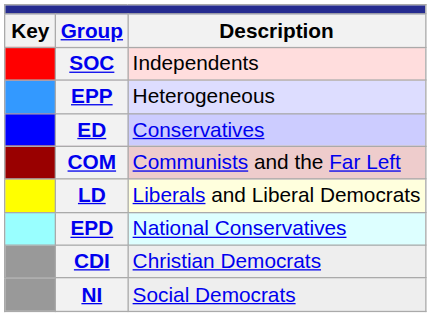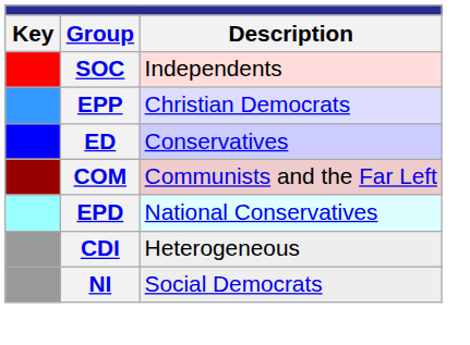 <table class="wikitable">
 <tr style="background-color:#262C90">
 <td colspan=3></td>
 </tr>
 <tr>
 <th>Key</th>
 <th><a href='#'>Group</a></th>
 <th>Description</th>
 </tr>
 <tr style="background-color:#FFDDDD">
 <th style="background-color:#FF0000;width:2em;"> </th>
 <th><a href='#'>SOC</a></th>
 <td>Independents</td>
 </tr>
 <tr style="background-color:#DDDDFF">
 <th style="background-color:#3399FF;width:2em;"> </th>
 <th><a href='#'>EPP</a></th>
-<td>Heterogeneous</td>
+<td><a href='#'>Christian Democrats</a></td>
 </tr>
 <tr style="background-color:#CCCCFF">
 <th style="background-color:#0000FF;width:2em;"> </th>
 <th><a href='#'>ED</a></th>
 <td><a href='#'>Conservatives</a></td>
 </tr>
 <tr style="background-color:#EECCCC">
 <th style="background-color:#990000;width:2em;"> </th>
 <th><a href='#'>COM</a></th>
 <td><a href='#'>Communists</a> and the <a href='#'>Far Left</a></td>
 </tr>
-<tr style="background-color:#FFFFDD">
-<th style="background-color:#FFFF00;width:2em;"> </th>
-<th><a href='#'>LD</a></th>
-<td><a href='#'>Liberals</a> and Liberal Democrats</td>
-</tr>
 <tr style="background-color:#DDFFFF">
 <th style="background-color:#99FFFF;width:2em;"> </th>
 <th><a href='#'>EPD</a></th>
 <td><a href='#'>National Conservatives</a></td>
 </tr>
 <tr style="background-color:#eeeeee">
 <th style="background-color:#999999;width:2em;"> </th>
 <th><a href='#'>CDI</a></th>
-<td><a href='#'>Christian Democrats</a></td>
+<td>Heterogeneous</td>
 </tr>
 <tr style="background-color:#EEEEEE">
 <th style="background-color:#999999;width:2em;"> </th>
 <th><a href='#'>NI</a></th>
 <td><a href='#'>Social Democrats</a></td>
 </tr>
 </table>
